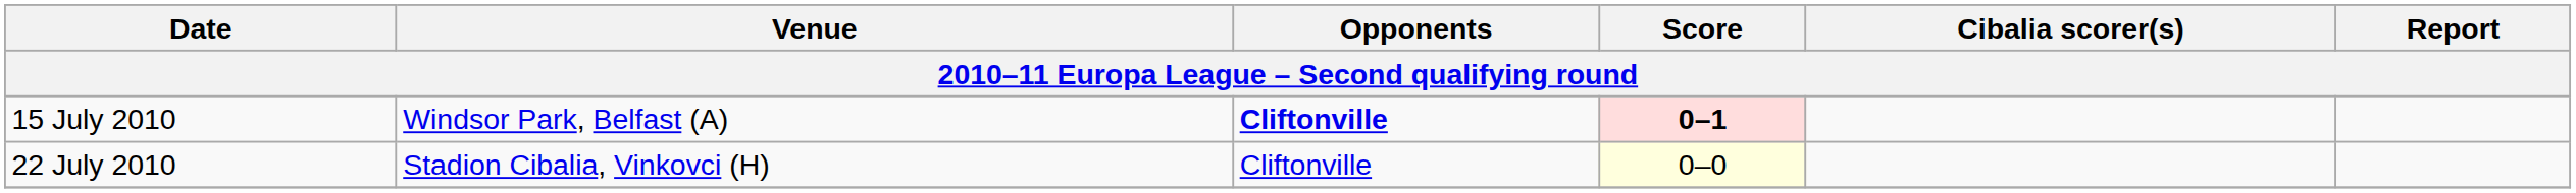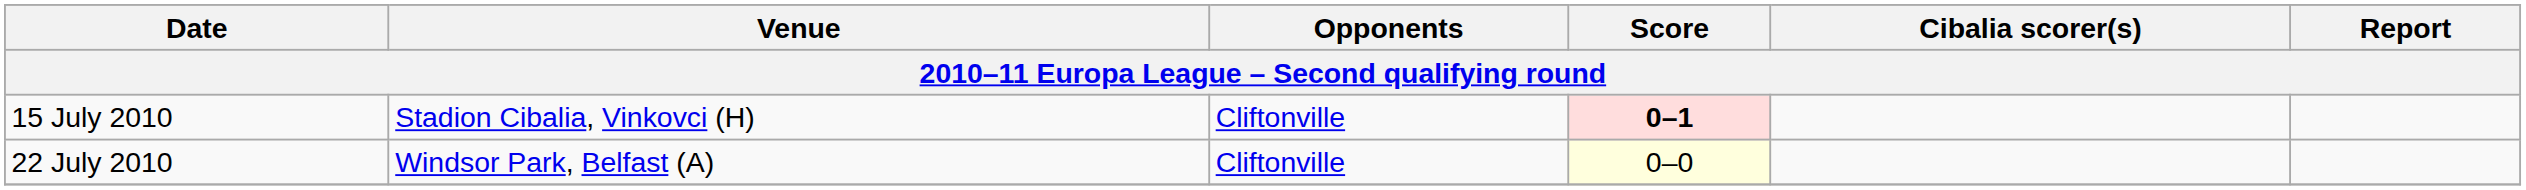 <table class="wikitable" width=85%; style="text-align: left; font-size:95%;">
 <tr>
 <th>Date</th>
 <th>Venue</th>
 <th>Opponents</th>
 <th>Score</th>
 <th>Cibalia scorer(s)</th>
 <th>Report</th>
 </tr>
 <tr>
 <th colspan=7><a href='#'>2010–11 Europa League – Second qualifying round</a></th>
 </tr>
 <tr>
 <td>15 July 2010</td>
-<td><a href='#'>Windsor Park</a>, <a href='#'>Belfast</a> (A)</td>
-<td><strong> <a href='#'>Cliftonville</a></strong></td>
+<td><a href='#'>Stadion Cibalia</a>, <a href='#'>Vinkovci</a> (H)</td>
+<td> <a href='#'>Cliftonville</a></td>
 <td align=center bgcolor=ffdddd><strong>0–1</strong></td>
 <td></td>
 <td></td>
 </tr>
 <tr>
 <td>22 July 2010</td>
-<td><a href='#'>Stadion Cibalia</a>, <a href='#'>Vinkovci</a> (H)</td>
+<td><a href='#'>Windsor Park</a>, <a href='#'>Belfast</a> (A)</td>
 <td> <a href='#'>Cliftonville</a></td>
 <td align=center bgcolor=ffffdd>0–0</td>
 <td></td>
 <td></td>
 </tr>
 <tr>
 </tr>
 </table>
